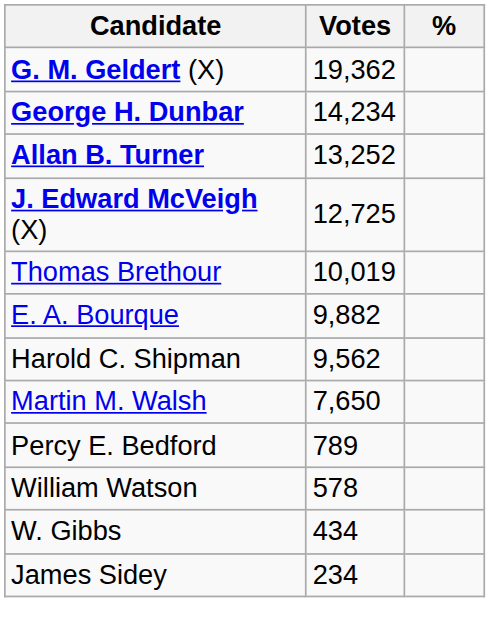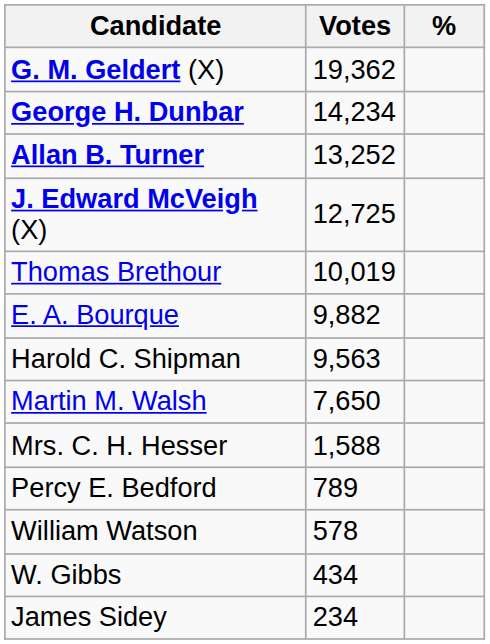 <table class="wikitable">
 <tr>
 <th style="width: 170px">Candidate</th>
 <th style="width: 50px">Votes</th>
 <th style="width: 40px">%</th>
 </tr>
 <tr>
 <td><strong><a href='#'>G. M. Geldert</a></strong> (X)</td>
 <td>19,362</td>
 <td></td>
 </tr>
 <tr>
 <td><strong><a href='#'>George H. Dunbar</a></strong></td>
 <td>14,234</td>
 <td></td>
 </tr>
 <tr>
 <td><strong><a href='#'>Allan B. Turner</a></strong></td>
 <td>13,252</td>
 <td></td>
 </tr>
 <tr>
 <td><strong><a href='#'>J. Edward McVeigh</a></strong> (X)</td>
 <td>12,725</td>
 <td></td>
 </tr>
 <tr>
 <td><a href='#'>Thomas Brethour</a></td>
 <td>10,019</td>
 <td></td>
 </tr>
 <tr>
 <td><a href='#'>E. A. Bourque</a></td>
 <td>9,882</td>
 <td></td>
 </tr>
 <tr>
 <td>Harold C. Shipman</td>
-<td>9,562</td>
+<td>9,563</td>
 <td></td>
 </tr>
 <tr>
 <td><a href='#'>Martin M. Walsh</a></td>
 <td>7,650</td>
+<td></td>
+</tr>
+<tr>
+<td>Mrs. C. H. Hesser</td>
+<td>1,588</td>
 <td></td>
 </tr>
 <tr>
 <td>Percy E. Bedford</td>
 <td>789</td>
 <td></td>
 </tr>
 <tr>
 <td>William Watson</td>
 <td>578</td>
 <td></td>
 </tr>
 <tr>
 <td>W. Gibbs</td>
 <td>434</td>
 <td></td>
 </tr>
 <tr>
 <td>James Sidey</td>
 <td>234</td>
 <td></td>
 </tr>
 </table>
